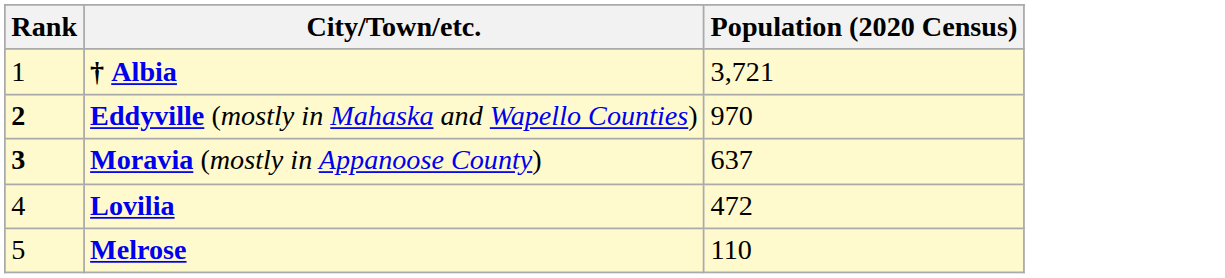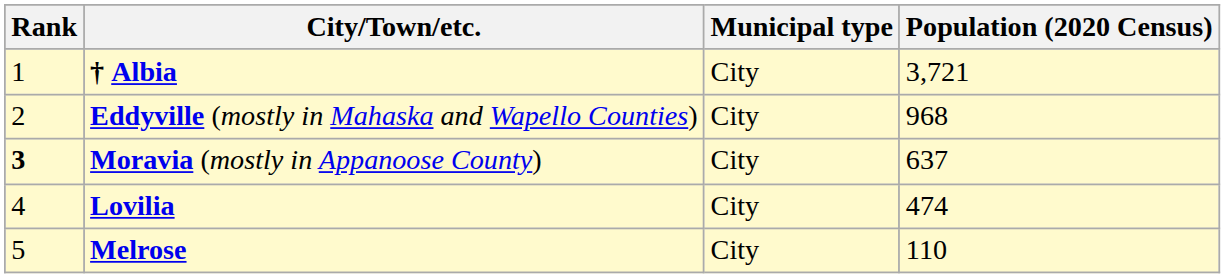 <table class="wikitable sortable">
 <tr>
 <th>Rank</th>
 <th>City/Town/etc.</th>
+<th>Municipal type</th>
 <th>Population (2020 Census)</th>
 </tr>
 <tr style="background-color:#FFFACD;">
 <td>1</td>
 <td><strong>†</strong> <strong><a href='#'>Albia</a></strong></td>
+<td>City</td>
 <td>3,721</td>
 </tr>
 <tr style="background-color:#FFFACD;">
-<td><strong>2</strong></td>
+<td>2</td>
 <td><strong><a href='#'>Eddyville</a></strong> (<em>mostly in <a href='#'>Mahaska</a> and <a href='#'>Wapello Counties</a></em>)</td>
-<td>970</td>
+<td>City</td>
+<td>968</td>
 </tr>
 <tr style="background-color:#FFFACD;">
 <td><strong>3</strong></td>
 <td><strong><a href='#'>Moravia</a></strong> (<em>mostly in <a href='#'>Appanoose County</a></em>)</td>
+<td>City</td>
 <td>637</td>
 </tr>
 <tr style="background-color:#FFFACD;">
 <td>4</td>
 <td><strong><a href='#'>Lovilia</a></strong></td>
-<td>472</td>
+<td>City</td>
+<td>474</td>
 </tr>
 <tr style="background-color:#FFFACD;">
 <td>5</td>
 <td><strong><a href='#'>Melrose</a></strong></td>
+<td>City</td>
 <td>110</td>
 </tr>
 </table>
